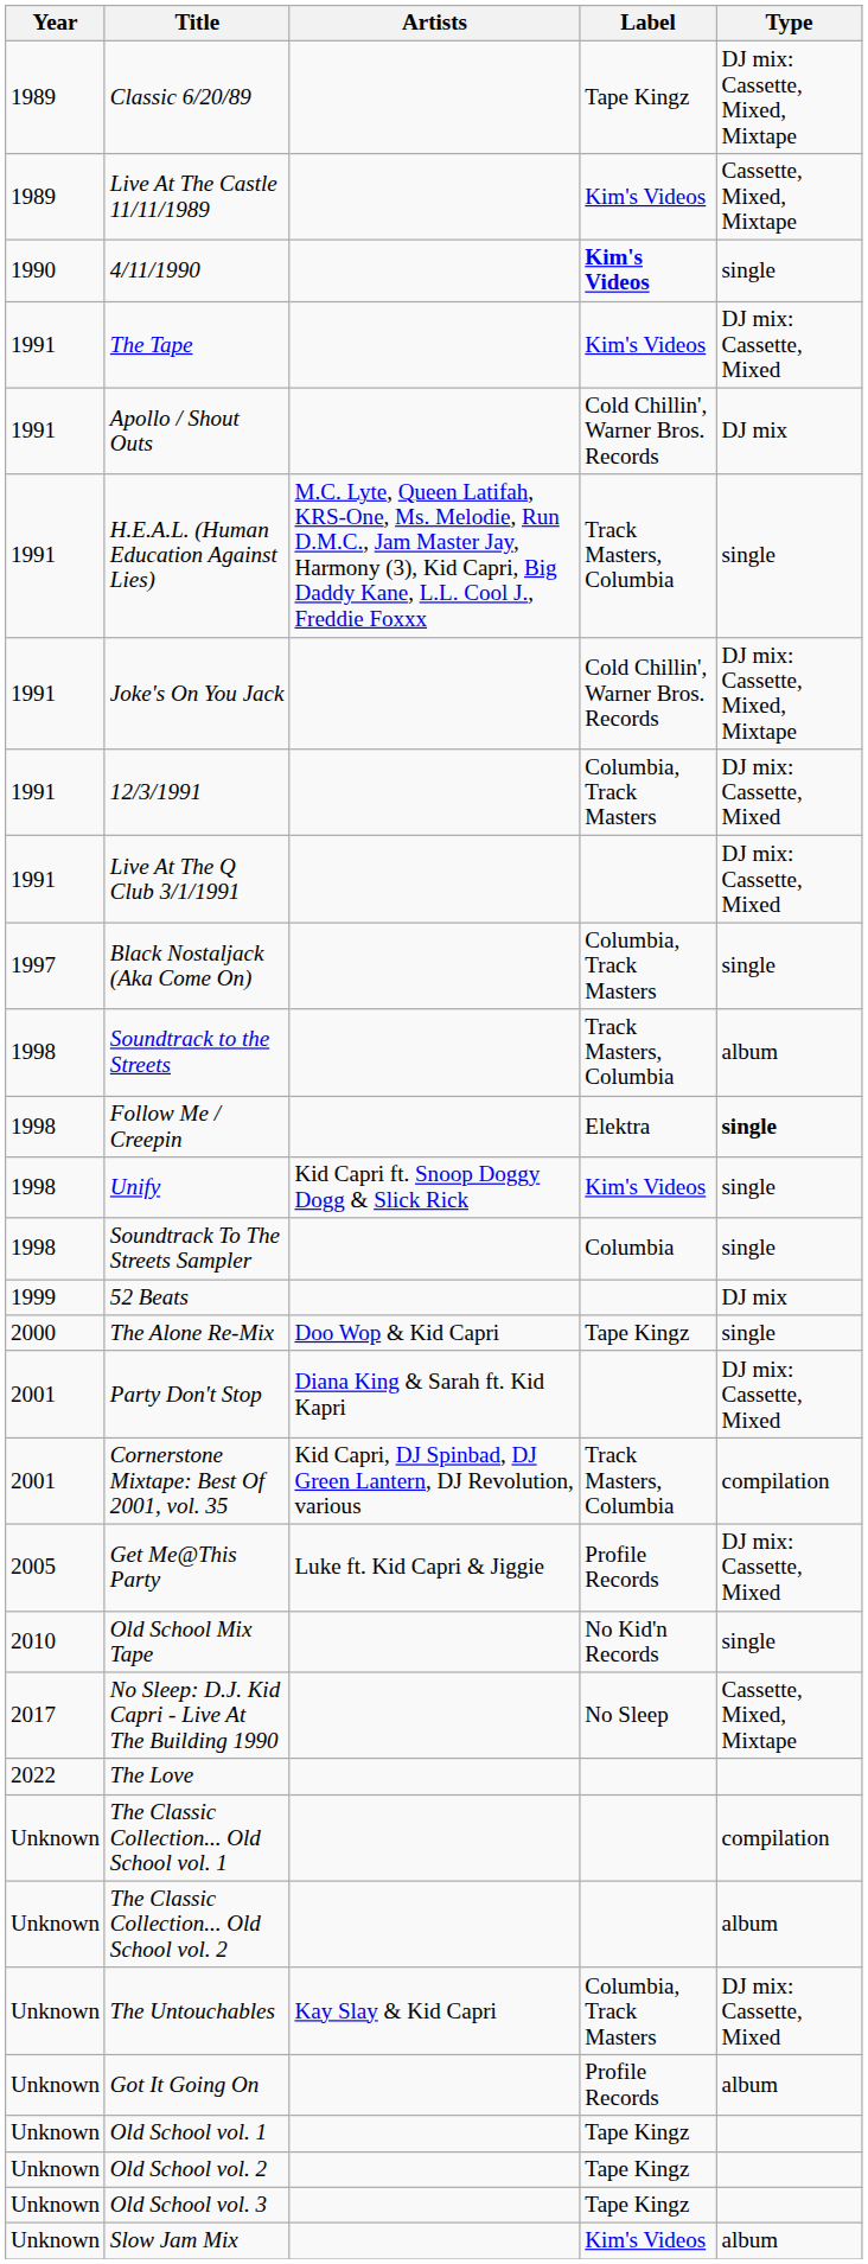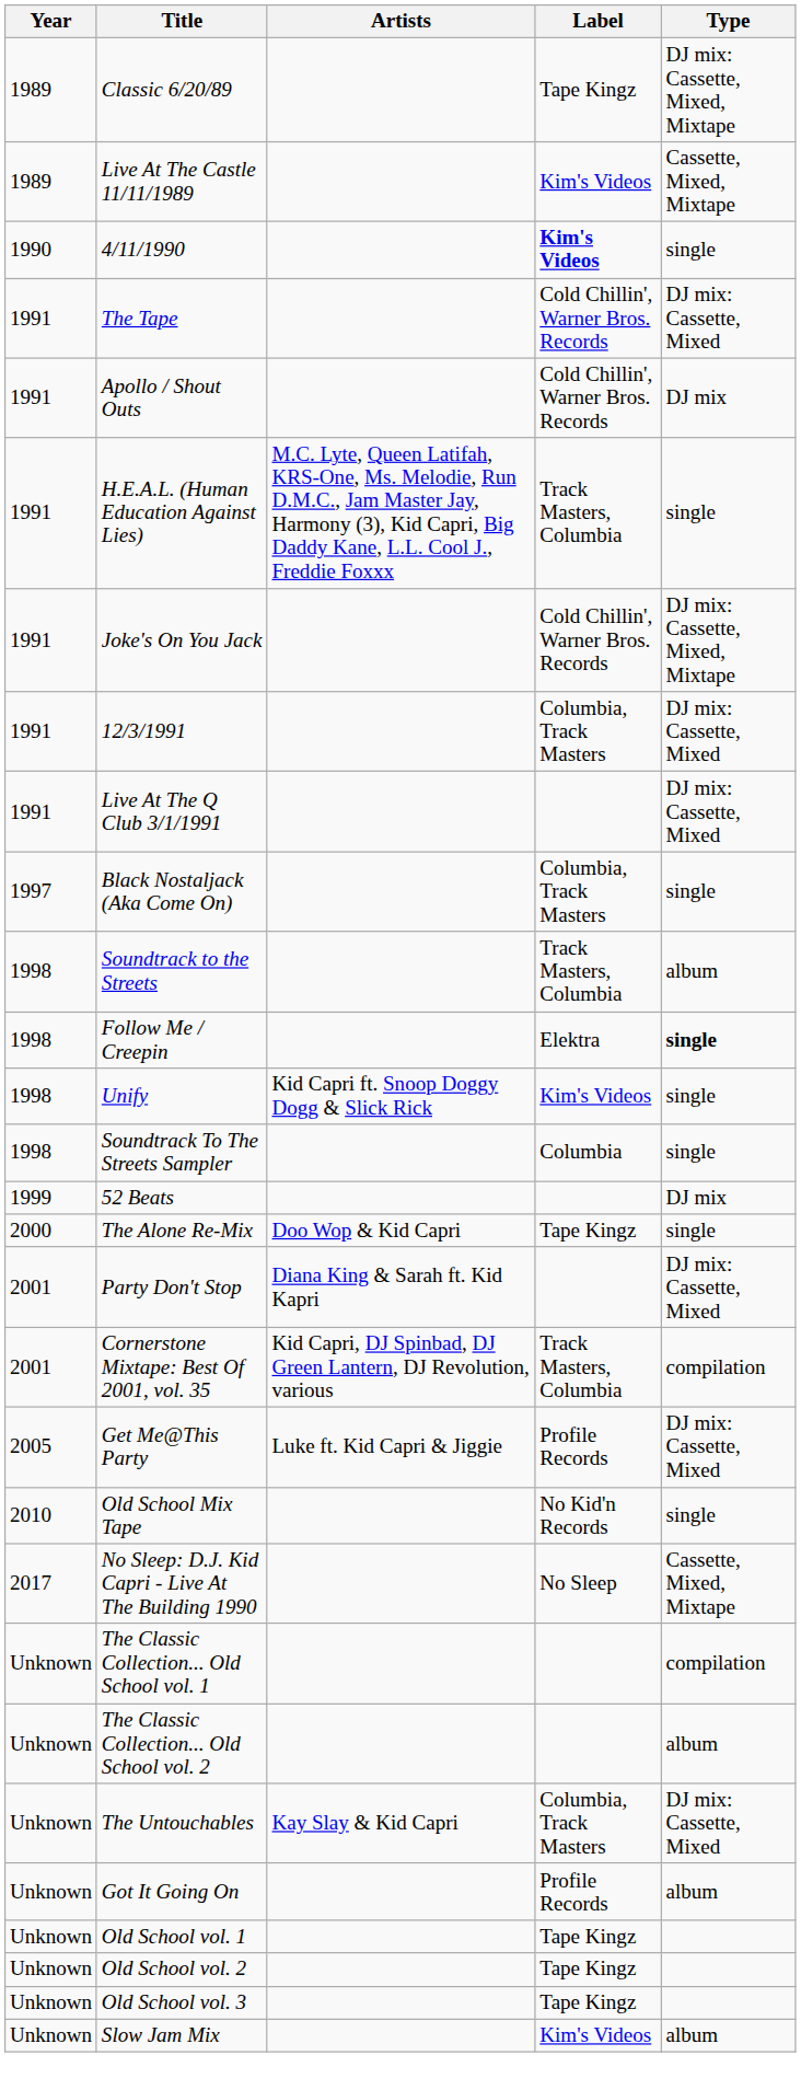 <table class="wikitable sortable">
 <tr>
 <th>Year</th>
 <th>Title</th>
 <th>Artists</th>
 <th>Label</th>
 <th>Type</th>
 </tr>
 <tr>
 <td>1989</td>
 <td><em>Classic 6/20/89</em></td>
 <td></td>
 <td>Tape Kingz</td>
 <td>DJ mix: Cassette, Mixed, Mixtape</td>
 </tr>
 <tr>
 <td>1989</td>
 <td><em>Live At The Castle 11/11/1989</em></td>
 <td></td>
 <td><a href='#'>Kim's Videos</a></td>
 <td>Cassette, Mixed, Mixtape</td>
 </tr>
 <tr>
 <td>1990</td>
 <td><em>4/11/1990</em></td>
 <td></td>
 <td><strong><a href='#'>Kim's Videos</a></strong></td>
 <td>single</td>
 </tr>
 <tr>
 <td>1991</td>
 <td><em><a href='#'>The Tape</a></em></td>
 <td></td>
-<td><a href='#'>Kim's Videos</a></td>
+<td>Cold Chillin', <a href='#'>Warner Bros. Records</a></td>
 <td>DJ mix: Cassette, Mixed</td>
 </tr>
 <tr>
 <td>1991</td>
 <td><em>Apollo / Shout Outs</em></td>
 <td></td>
 <td>Cold Chillin', Warner Bros. Records</td>
 <td>DJ mix</td>
 </tr>
 <tr>
 <td>1991</td>
 <td><em>H.E.A.L. (Human Education Against Lies)</em></td>
 <td><a href='#'>M.C. Lyte</a>, <a href='#'>Queen Latifah</a>, <a href='#'>KRS-One</a>, <a href='#'>Ms. Melodie</a>, <a href='#'>Run D.M.C.</a>, <a href='#'>Jam Master Jay</a>, Harmony (3), Kid Capri, <a href='#'>Big Daddy Kane</a>, <a href='#'>L.L. Cool J.</a>, <a href='#'>Freddie Foxxx</a></td>
 <td>Track Masters, Columbia</td>
 <td>single</td>
 </tr>
 <tr>
 <td>1991</td>
 <td><em>Joke's On You Jack</em></td>
 <td></td>
 <td>Cold Chillin', Warner Bros. Records</td>
 <td>DJ mix: Cassette, Mixed, Mixtape</td>
 </tr>
 <tr>
 <td>1991</td>
 <td><em>12/3/1991</em></td>
 <td></td>
 <td>Columbia, Track Masters</td>
 <td>DJ mix: Cassette, Mixed</td>
 </tr>
 <tr>
 <td>1991</td>
 <td><em>Live At The Q Club 3/1/1991</em></td>
 <td></td>
 <td></td>
 <td>DJ mix: Cassette, Mixed</td>
 </tr>
 <tr>
 <td>1997</td>
 <td><em>Black Nostaljack (Aka Come On)</em></td>
 <td></td>
 <td>Columbia, Track Masters</td>
 <td>single</td>
 </tr>
 <tr>
 <td>1998</td>
 <td><em><a href='#'>Soundtrack to the Streets</a></em></td>
 <td></td>
 <td>Track Masters, Columbia</td>
 <td>album</td>
 </tr>
 <tr>
 <td>1998</td>
 <td><em>Follow Me / Creepin</em></td>
 <td></td>
 <td>Elektra</td>
 <td><strong>single</strong></td>
 </tr>
 <tr>
 <td>1998</td>
 <td><em><a href='#'>Unify</a></em></td>
 <td>Kid Capri ft. <a href='#'>Snoop Doggy Dogg</a> & <a href='#'>Slick Rick</a></td>
 <td><a href='#'>Kim's Videos</a></td>
 <td>single</td>
 </tr>
 <tr>
 <td>1998</td>
 <td><em>Soundtrack To The Streets Sampler</em></td>
 <td></td>
 <td>Columbia</td>
 <td>single</td>
 </tr>
 <tr>
 <td>1999</td>
 <td><em>52 Beats</em></td>
 <td></td>
 <td></td>
 <td>DJ mix</td>
 </tr>
 <tr>
 <td>2000</td>
 <td><em>The Alone Re-Mix</em></td>
 <td><a href='#'>Doo Wop</a> & Kid Capri</td>
 <td>Tape Kingz</td>
 <td>single</td>
 </tr>
 <tr>
 <td>2001</td>
 <td><em>Party Don't Stop</em></td>
 <td><a href='#'>Diana King</a> & Sarah ft. Kid Kapri</td>
 <td></td>
 <td>DJ mix: Cassette, Mixed</td>
 </tr>
 <tr>
 <td>2001</td>
 <td><em>Cornerstone Mixtape: Best Of 2001, vol. 35</em></td>
 <td>Kid Capri, <a href='#'>DJ Spinbad</a>, <a href='#'>DJ Green Lantern</a>, DJ Revolution, various</td>
 <td>Track Masters, Columbia</td>
 <td>compilation</td>
 </tr>
 <tr>
 <td>2005</td>
 <td><em>Get Me@This Party</em></td>
 <td>Luke ft. Kid Capri & Jiggie</td>
 <td>Profile Records</td>
 <td>DJ mix: Cassette, Mixed</td>
 </tr>
 <tr>
 <td>2010</td>
 <td><em>Old School Mix Tape</em></td>
 <td></td>
 <td>No Kid'n Records</td>
 <td>single</td>
 </tr>
 <tr>
 <td>2017</td>
 <td><em>No Sleep: D.J. Kid Capri - Live At The Building 1990</em></td>
 <td></td>
 <td>No Sleep</td>
 <td>Cassette, Mixed, Mixtape</td>
 </tr>
 <tr>
-<td>2022</td>
-<td><em>The Love</em></td>
-<td></td>
-<td></td>
-<td></td>
-</tr>
-<tr>
 <td>Unknown</td>
 <td><em>The Classic Collection... Old School vol. 1</em></td>
 <td></td>
 <td></td>
 <td>compilation</td>
 </tr>
 <tr>
 <td>Unknown</td>
 <td><em>The Classic Collection... Old School vol. 2</em></td>
 <td></td>
 <td></td>
 <td>album</td>
 </tr>
 <tr>
 <td>Unknown</td>
 <td><em>The Untouchables</em></td>
 <td><a href='#'>Kay Slay</a> & Kid Capri</td>
 <td>Columbia, Track Masters</td>
 <td>DJ mix: Cassette, Mixed</td>
 </tr>
 <tr>
 <td>Unknown</td>
 <td><em>Got It Going On</em></td>
 <td></td>
 <td>Profile Records</td>
 <td>album</td>
 </tr>
 <tr>
 <td>Unknown</td>
 <td><em>Old School vol. 1</em></td>
 <td></td>
 <td>Tape Kingz</td>
 <td></td>
 </tr>
 <tr>
 <td>Unknown</td>
 <td><em>Old School vol. 2</em></td>
 <td></td>
 <td>Tape Kingz</td>
 <td></td>
 </tr>
 <tr>
 <td>Unknown</td>
 <td><em>Old School vol. 3</em></td>
 <td></td>
 <td>Tape Kingz</td>
 <td></td>
 </tr>
 <tr>
 <td>Unknown</td>
 <td><em>Slow Jam Mix</em></td>
 <td></td>
 <td><a href='#'>Kim's Videos</a></td>
 <td>album</td>
 </tr>
 </table>
